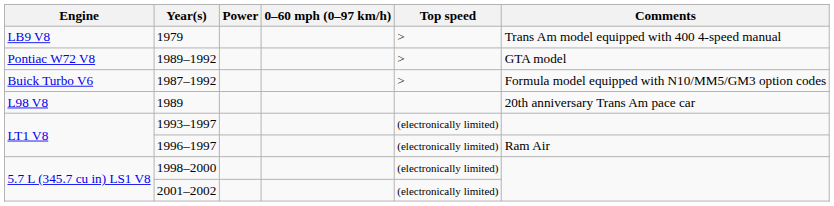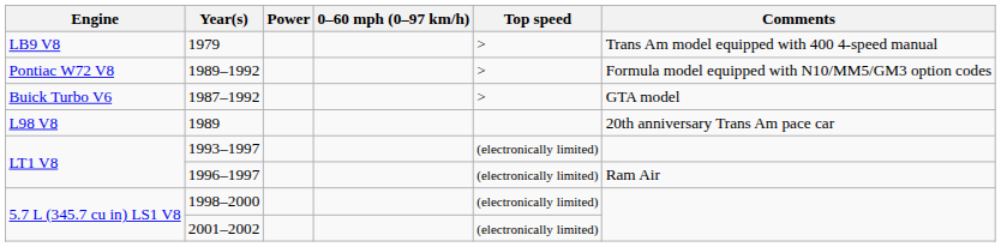 <table class="wikitable" style="font-size:95%;">
 <tr>
 <th>Engine</th>
 <th>Year(s)</th>
 <th>Power</th>
 <th>0–60 mph (0–97 km/h)</th>
 <th>Top speed</th>
 <th>Comments</th>
 </tr>
 <tr>
 <td><a href='#'> LB9 V8</a></td>
 <td>1979</td>
 <td></td>
 <td></td>
 <td>> </td>
 <td>Trans Am model equipped with 400 4-speed manual</td>
 </tr>
 <tr>
 <td><a href='#'> Pontiac W72 V8</a></td>
 <td>1989–1992</td>
 <td></td>
 <td></td>
 <td>> </td>
-<td>GTA model</td>
+<td>Formula model equipped with N10/MM5/GM3 option codes</td>
 </tr>
 <tr>
 <td><a href='#'> Buick Turbo V6</a></td>
 <td>1987–1992</td>
 <td></td>
 <td></td>
 <td>> </td>
-<td>Formula model equipped with N10/MM5/GM3 option codes</td>
+<td>GTA model</td>
 </tr>
 <tr>
 <td><a href='#'> L98 V8</a></td>
 <td>1989</td>
 <td></td>
 <td></td>
 <td></td>
 <td>20th anniversary Trans Am pace car</td>
 </tr>
 <tr>
 <td rowspan=2><a href='#'> LT1 V8</a></td>
 <td>1993–1997</td>
 <td></td>
 <td></td>
 <td> <small>(electronically limited)</small></td>
 </tr>
 <tr>
 <td>1996–1997</td>
 <td></td>
 <td></td>
 <td> <small>(electronically limited)</small></td>
 <td>Ram Air</td>
 </tr>
 <tr>
 <td rowspan=2><a href='#'>5.7 L (345.7 cu in) LS1 V8</a></td>
 <td>1998–2000</td>
 <td></td>
 <td></td>
 <td> <small>(electronically limited)</small></td>
 </tr>
 <tr>
 <td>2001–2002</td>
 <td></td>
 <td></td>
 <td> <small>(electronically limited)</small></td>
 </tr>
 </table>
